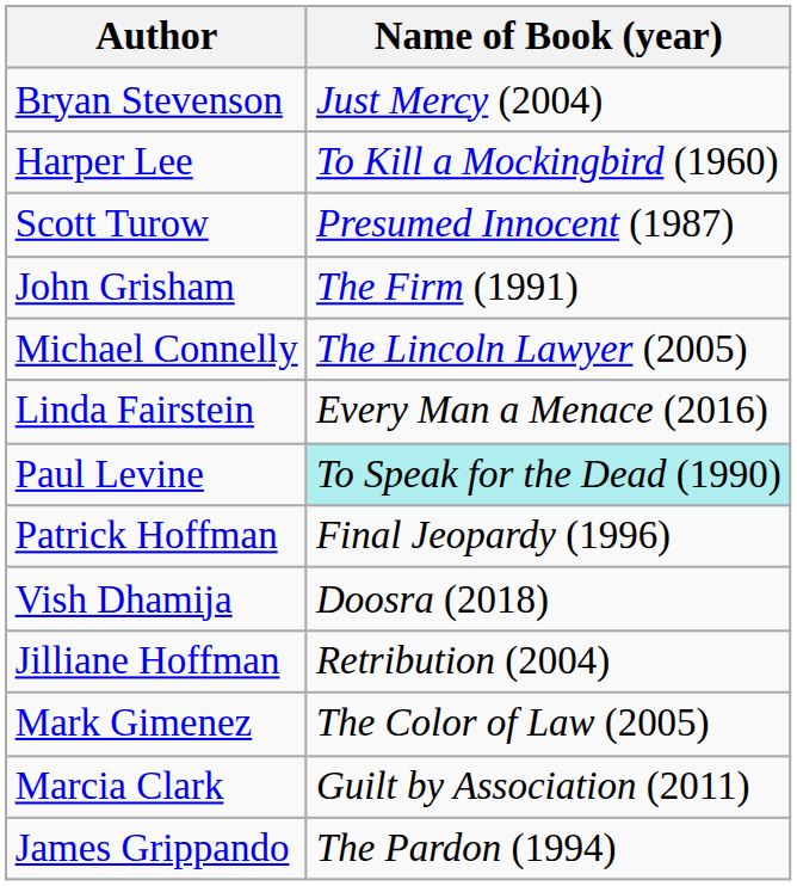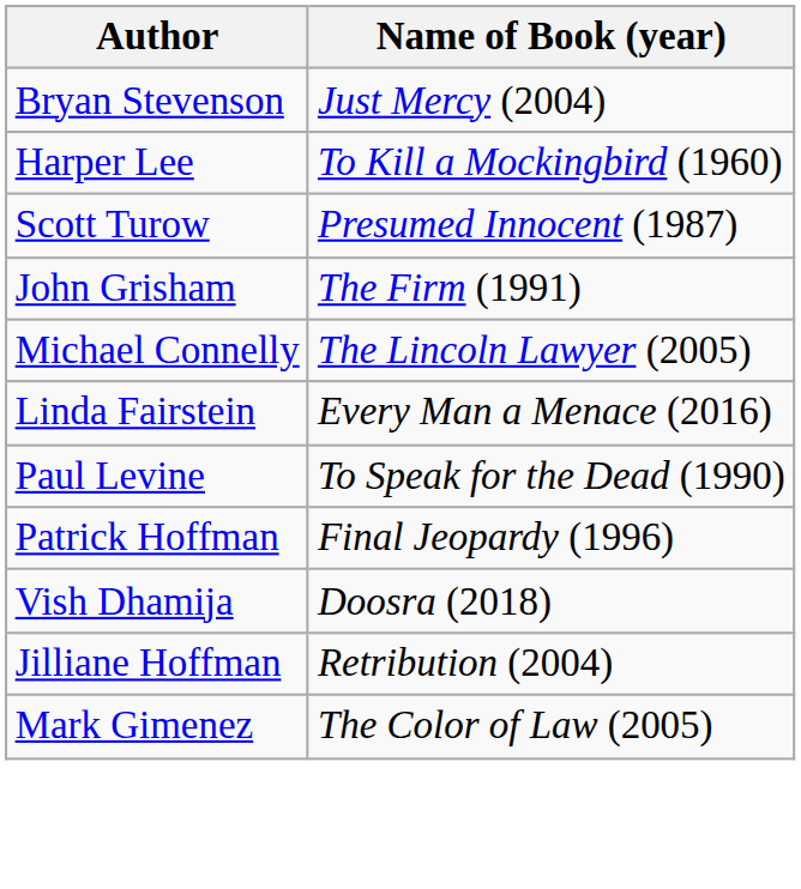 <table class="wikitable">
 <tr>
 <th>Author</th>
 <th>Name of Book (year)</th>
 </tr>
 <tr>
 <td><a href='#'>Bryan Stevenson</a></td>
 <td><em><a href='#'>Just Mercy</a></em> (2004)</td>
 </tr>
 <tr>
 <td><a href='#'>Harper Lee</a></td>
 <td><em><a href='#'>To Kill a Mockingbird</a></em> (1960)</td>
 </tr>
 <tr>
 <td><a href='#'>Scott Turow</a></td>
 <td><em><a href='#'>Presumed Innocent</a></em> (1987)</td>
 </tr>
 <tr>
 <td><a href='#'>John Grisham</a></td>
 <td><em><a href='#'>The Firm</a></em> (1991)</td>
 </tr>
 <tr>
 <td><a href='#'>Michael Connelly</a></td>
 <td><em><a href='#'>The Lincoln Lawyer</a></em> (2005)</td>
 </tr>
 <tr>
 <td><a href='#'>Linda Fairstein</a></td>
 <td><em>Every Man a Menace</em> (2016)</td>
 </tr>
 <tr>
 <td><a href='#'>Paul Levine</a></td>
-<td style="background: paleturquoise;"><em>To Speak for the Dead</em> (1990)</td>
+<td><em>To Speak for the Dead</em> (1990)</td>
 </tr>
 <tr>
 <td><a href='#'>Patrick Hoffman</a></td>
 <td><em>Final Jeopardy</em> (1996)</td>
 </tr>
 <tr>
 <td><a href='#'>Vish Dhamija</a></td>
 <td><em>Doosra</em> (2018)</td>
 </tr>
 <tr>
 <td><a href='#'>Jilliane Hoffman</a></td>
 <td><em>Retribution</em> (2004)</td>
 </tr>
 <tr>
 <td><a href='#'>Mark Gimenez</a></td>
 <td><em>The Color of Law</em> (2005)</td>
 </tr>
-<tr>
-<td><a href='#'>Marcia Clark</a></td>
-<td><em>Guilt by Association</em> (2011)</td>
-</tr>
-<tr>
-<td><a href='#'>James Grippando</a></td>
-<td><em>The Pardon</em> (1994)</td>
-</tr>
 </table>
